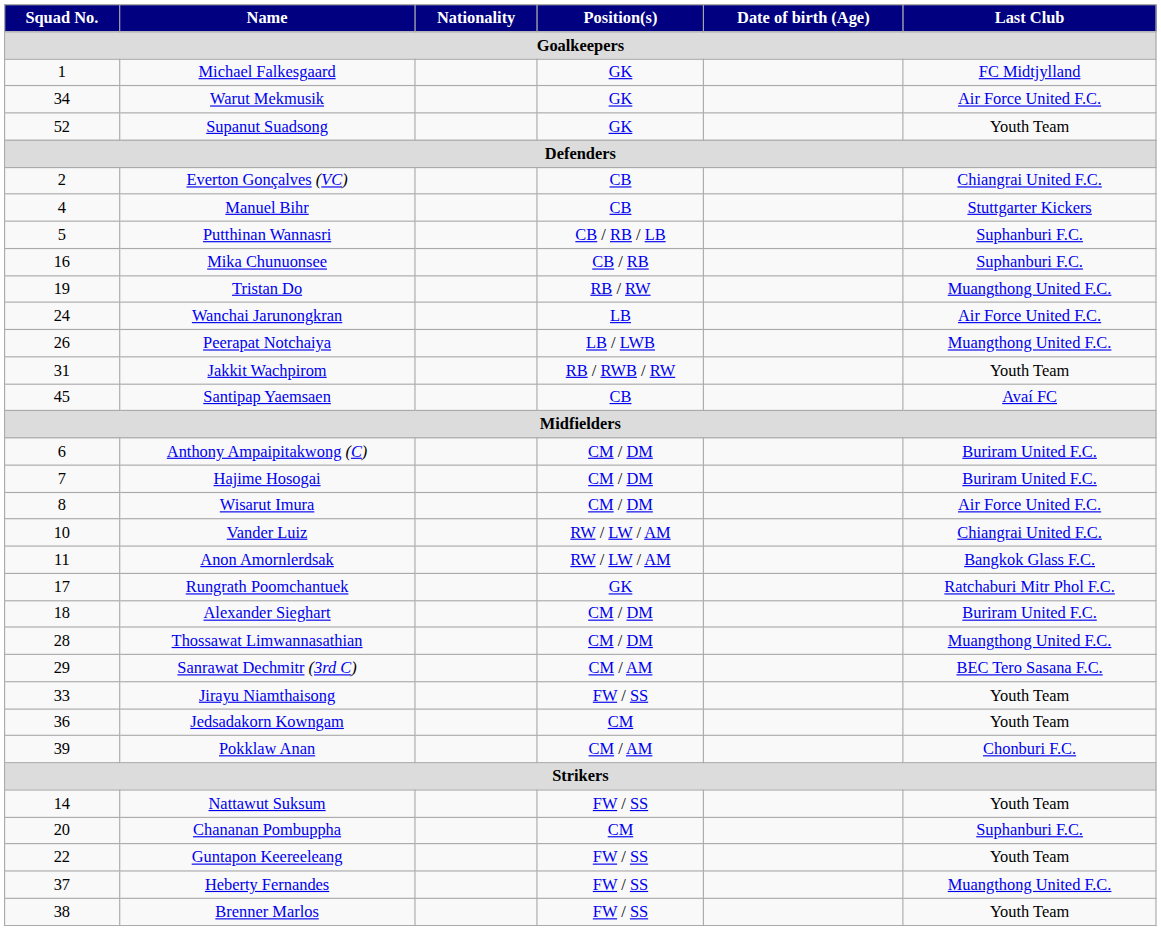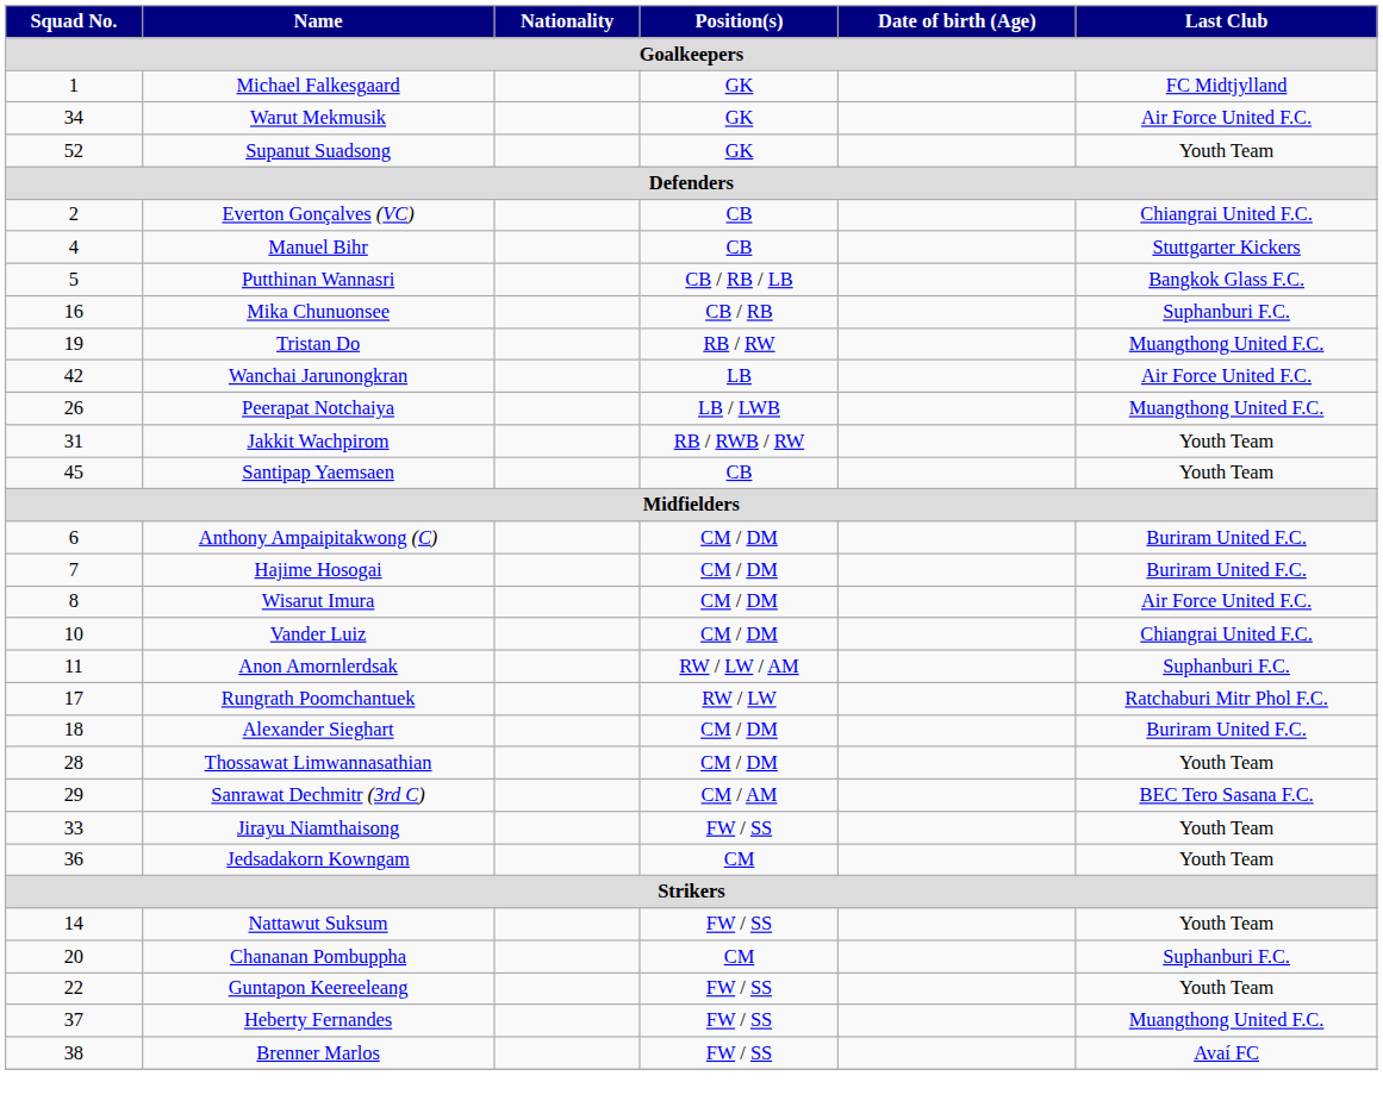 <table class="wikitable" style="text-align:center; font-size:90%; width:80%;">
 <tr>
 <th style="background:#000080; color:white; text-align:center;">Squad No.</th>
 <th style="background:#000080; color:white; text-align:center;">Name</th>
 <th style="background:#000080; color:white; text-align:center;">Nationality</th>
 <th style="background:#000080; color:white; text-align:center;">Position(s)</th>
 <th style="background:#000080; color:white; text-align:center;">Date of birth (Age)</th>
 <th style="background:#000080; color:white; text-align:center;">Last Club</th>
 </tr>
 <tr>
 <th colspan="6" style="background:#DCDCDC; text-align:center;">Goalkeepers</th>
 </tr>
 <tr>
 <td>1</td>
 <td><a href='#'>Michael Falkesgaard</a></td>
 <td></td>
 <td><a href='#'>GK</a></td>
 <td></td>
 <td> <a href='#'>FC Midtjylland</a></td>
 </tr>
 <tr>
 <td>34</td>
 <td><a href='#'>Warut Mekmusik</a></td>
 <td></td>
 <td><a href='#'>GK</a></td>
 <td></td>
 <td> <a href='#'>Air Force United F.C.</a></td>
 </tr>
 <tr>
 <td>52</td>
 <td><a href='#'>Supanut Suadsong</a></td>
 <td></td>
 <td><a href='#'>GK</a></td>
 <td></td>
 <td>Youth Team</td>
 </tr>
 <tr>
 <th colspan="6" style="background:#DCDCDC; text-align:center;">Defenders</th>
 </tr>
 <tr>
 <td>2</td>
 <td><a href='#'>Everton Gonçalves</a> <em>(<a href='#'>VC</a>)</em></td>
 <td></td>
 <td><a href='#'>CB</a></td>
 <td></td>
 <td> <a href='#'>Chiangrai United F.C.</a></td>
 </tr>
 <tr>
 <td>4</td>
 <td><a href='#'>Manuel Bihr</a></td>
 <td></td>
 <td><a href='#'>CB</a></td>
 <td></td>
 <td> <a href='#'>Stuttgarter Kickers</a></td>
 </tr>
 <tr>
 <td>5</td>
 <td><a href='#'>Putthinan Wannasri</a></td>
 <td></td>
 <td><a href='#'>CB</a> / <a href='#'>RB</a> / <a href='#'>LB</a></td>
 <td></td>
-<td> <a href='#'>Suphanburi F.C.</a></td>
+<td> <a href='#'>Bangkok Glass F.C.</a></td>
 </tr>
 <tr>
 <td>16</td>
 <td><a href='#'>Mika Chunuonsee</a></td>
 <td></td>
 <td><a href='#'>CB</a> / <a href='#'>RB</a></td>
 <td></td>
 <td> <a href='#'>Suphanburi F.C.</a></td>
 </tr>
 <tr>
 <td>19</td>
 <td><a href='#'>Tristan Do</a></td>
 <td></td>
 <td><a href='#'>RB</a> / <a href='#'>RW</a></td>
 <td></td>
 <td> <a href='#'>Muangthong United F.C.</a></td>
 </tr>
 <tr>
-<td>24</td>
+<td>42</td>
 <td><a href='#'>Wanchai Jarunongkran</a></td>
 <td></td>
 <td><a href='#'>LB</a></td>
 <td></td>
 <td> <a href='#'>Air Force United F.C.</a></td>
 </tr>
 <tr>
 <td>26</td>
 <td><a href='#'>Peerapat Notchaiya</a></td>
 <td></td>
 <td><a href='#'>LB</a> / <a href='#'>LWB</a></td>
 <td></td>
 <td> <a href='#'>Muangthong United F.C.</a></td>
 </tr>
 <tr>
 <td>31</td>
 <td><a href='#'>Jakkit Wachpirom</a></td>
 <td></td>
 <td><a href='#'>RB</a> / <a href='#'>RWB</a> / <a href='#'>RW</a></td>
 <td></td>
 <td>Youth Team</td>
 </tr>
 <tr>
 <td>45</td>
 <td><a href='#'>Santipap Yaemsaen</a></td>
 <td></td>
 <td><a href='#'>CB</a></td>
 <td></td>
-<td> <a href='#'>Avaí FC</a></td>
+<td>Youth Team</td>
 </tr>
 <tr>
 <th colspan="6" style="background:#DCDCDC; text-align:center;">Midfielders</th>
 </tr>
 <tr>
 <td>6</td>
 <td><a href='#'>Anthony Ampaipitakwong</a> <em>(<a href='#'>C</a>)</em></td>
 <td></td>
 <td><a href='#'>CM</a> / <a href='#'>DM</a></td>
 <td></td>
 <td> <a href='#'>Buriram United F.C.</a></td>
 </tr>
 <tr>
 <td>7</td>
 <td><a href='#'>Hajime Hosogai</a></td>
 <td></td>
 <td><a href='#'>CM</a> / <a href='#'>DM</a></td>
 <td></td>
 <td> <a href='#'>Buriram United F.C.</a></td>
 </tr>
 <tr>
 <td>8</td>
 <td><a href='#'>Wisarut Imura</a></td>
 <td></td>
 <td><a href='#'>CM</a> / <a href='#'>DM</a></td>
 <td></td>
 <td> <a href='#'>Air Force United F.C.</a></td>
 </tr>
 <tr>
 <td>10</td>
 <td><a href='#'>Vander Luiz</a></td>
 <td></td>
-<td><a href='#'>RW</a> / <a href='#'>LW</a> / <a href='#'>AM</a></td>
+<td><a href='#'>CM</a> / <a href='#'>DM</a></td>
 <td></td>
 <td> <a href='#'>Chiangrai United F.C.</a></td>
 </tr>
 <tr>
 <td>11</td>
 <td><a href='#'>Anon Amornlerdsak</a></td>
 <td></td>
 <td><a href='#'>RW</a> / <a href='#'>LW</a> / <a href='#'>AM</a></td>
 <td></td>
-<td> <a href='#'>Bangkok Glass F.C.</a></td>
+<td> <a href='#'>Suphanburi F.C.</a></td>
 </tr>
 <tr>
 <td>17</td>
 <td><a href='#'>Rungrath Poomchantuek</a></td>
 <td></td>
-<td><a href='#'>GK</a></td>
+<td><a href='#'>RW</a> / <a href='#'>LW</a></td>
 <td></td>
 <td> <a href='#'>Ratchaburi Mitr Phol F.C.</a></td>
 </tr>
 <tr>
 <td>18</td>
 <td><a href='#'>Alexander Sieghart</a></td>
 <td></td>
 <td><a href='#'>CM</a> / <a href='#'>DM</a></td>
 <td></td>
 <td> <a href='#'>Buriram United F.C.</a></td>
 </tr>
 <tr>
 <td>28</td>
 <td><a href='#'>Thossawat Limwannasathian</a></td>
 <td></td>
 <td><a href='#'>CM</a> / <a href='#'>DM</a></td>
 <td></td>
-<td> <a href='#'>Muangthong United F.C.</a></td>
+<td>Youth Team</td>
 </tr>
 <tr>
 <td>29</td>
 <td><a href='#'>Sanrawat Dechmitr</a> <em>(<a href='#'>3rd C</a>)</em></td>
 <td></td>
 <td><a href='#'>CM</a> / <a href='#'>AM</a></td>
 <td></td>
 <td> <a href='#'>BEC Tero Sasana F.C.</a></td>
 </tr>
 <tr>
 <td>33</td>
 <td><a href='#'>Jirayu Niamthaisong</a></td>
 <td></td>
 <td><a href='#'>FW</a> / <a href='#'>SS</a></td>
 <td></td>
 <td>Youth Team</td>
 </tr>
 <tr>
 <td>36</td>
 <td><a href='#'>Jedsadakorn Kowngam</a></td>
 <td></td>
 <td><a href='#'>CM</a></td>
 <td></td>
 <td>Youth Team</td>
-</tr>
-<tr>
-<td>39</td>
-<td><a href='#'>Pokklaw Anan</a></td>
-<td></td>
-<td><a href='#'>CM</a> / <a href='#'>AM</a></td>
-<td></td>
-<td> <a href='#'>Chonburi F.C.</a></td>
 </tr>
 <tr>
 <th colspan="6" style="background:#DCDCDC; text-align:center;">Strikers</th>
 </tr>
 <tr>
 <td>14</td>
 <td><a href='#'>Nattawut Suksum</a></td>
 <td></td>
 <td><a href='#'>FW</a> / <a href='#'>SS</a></td>
 <td></td>
 <td>Youth Team</td>
 </tr>
 <tr>
 <td>20</td>
 <td><a href='#'>Chananan Pombuppha</a></td>
 <td></td>
 <td><a href='#'>CM</a></td>
 <td></td>
 <td> <a href='#'>Suphanburi F.C.</a></td>
 </tr>
 <tr>
 <td>22</td>
 <td><a href='#'>Guntapon Keereeleang</a></td>
 <td></td>
 <td><a href='#'>FW</a> / <a href='#'>SS</a></td>
 <td></td>
 <td>Youth Team</td>
 </tr>
 <tr>
 <td>37</td>
 <td><a href='#'>Heberty Fernandes</a></td>
 <td></td>
 <td><a href='#'>FW</a> / <a href='#'>SS</a></td>
 <td></td>
 <td> <a href='#'>Muangthong United F.C.</a></td>
 </tr>
 <tr>
 <td>38</td>
 <td><a href='#'>Brenner Marlos</a></td>
 <td></td>
 <td><a href='#'>FW</a> / <a href='#'>SS</a></td>
 <td></td>
-<td>Youth Team</td>
+<td> <a href='#'>Avaí FC</a></td>
 </tr>
 <tr>
 </tr>
 </table>
